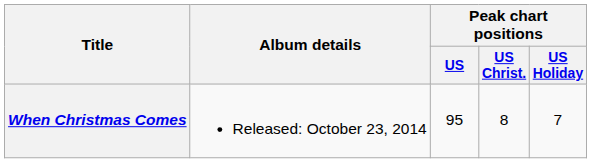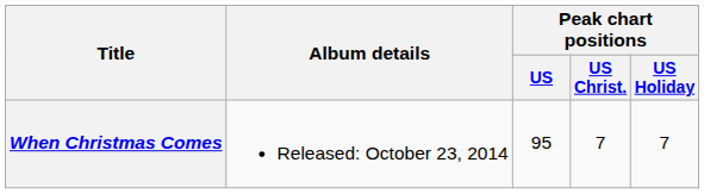 <table class="wikitable plainrowheaders" style="text-align:center;">
 <tr>
 <th scope="col" rowspan="2">Title</th>
 <th scope="col" rowspan="2">Album details</th>
 <th scope="col" colspan="3">Peak chart positions</th>
 </tr>
 <tr>
 <th style="width:3em; font-size:90%"><a href='#'>US</a><br></th>
 <th style="width:3em; font-size:90%"><a href='#'>US<br>Christ.</a><br></th>
 <th style="width:3em; font-size:90%"><a href='#'>US<br>Holiday</a><br></th>
 </tr>
 <tr>
 <th scope="row"><em><a href='#'>When Christmas Comes</a></em></th>
 <td><br><ul><li>Released: October 23, 2014</li></ul></td>
 <td>95</td>
-<td>8</td>
+<td>7</td>
 <td>7</td>
 </tr>
 </table>
